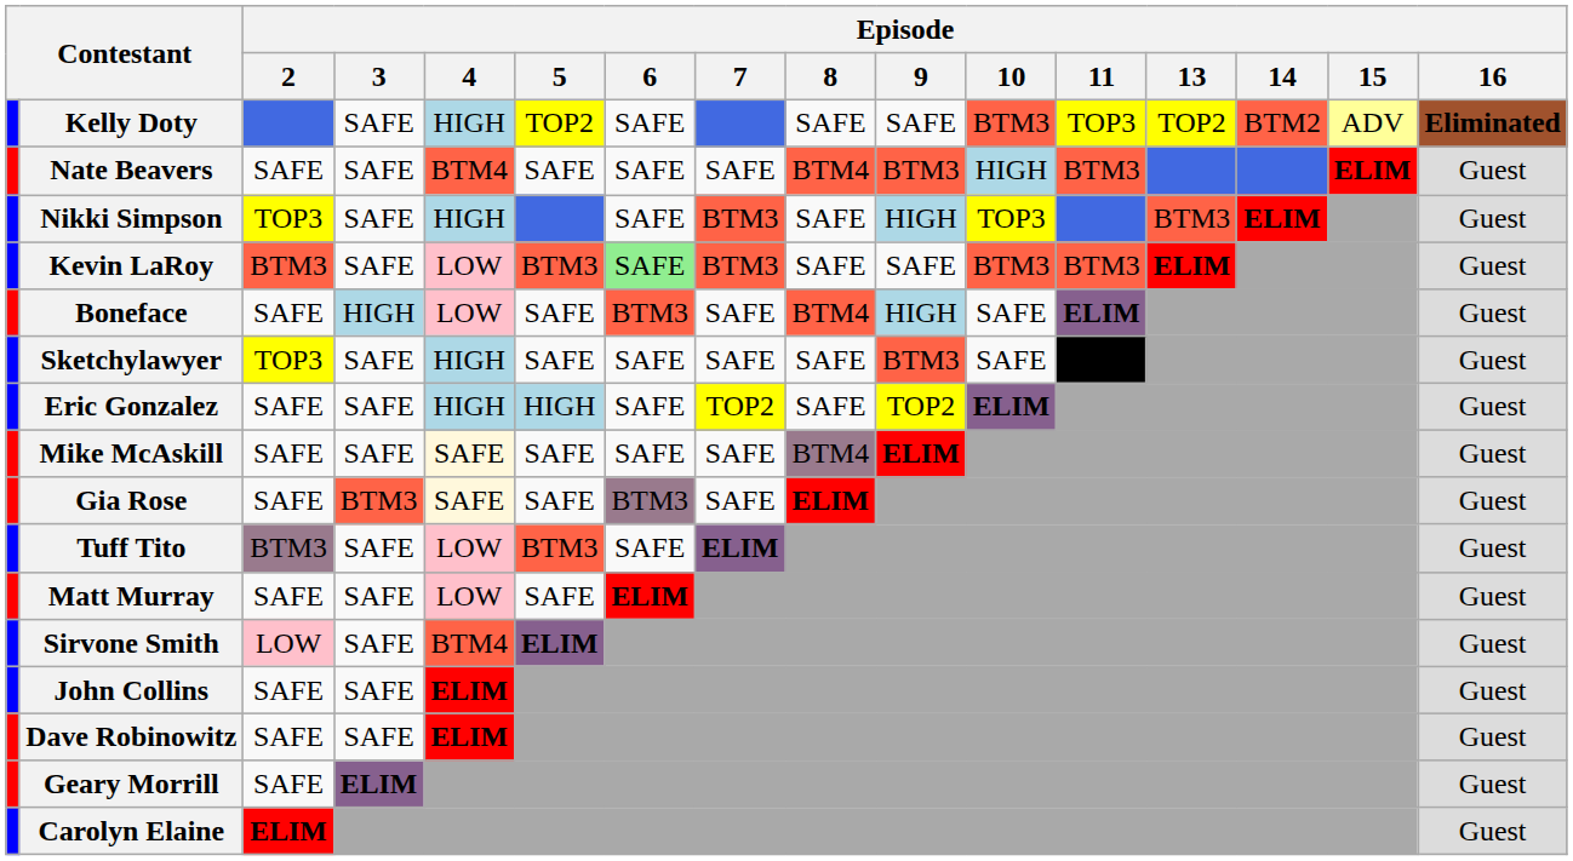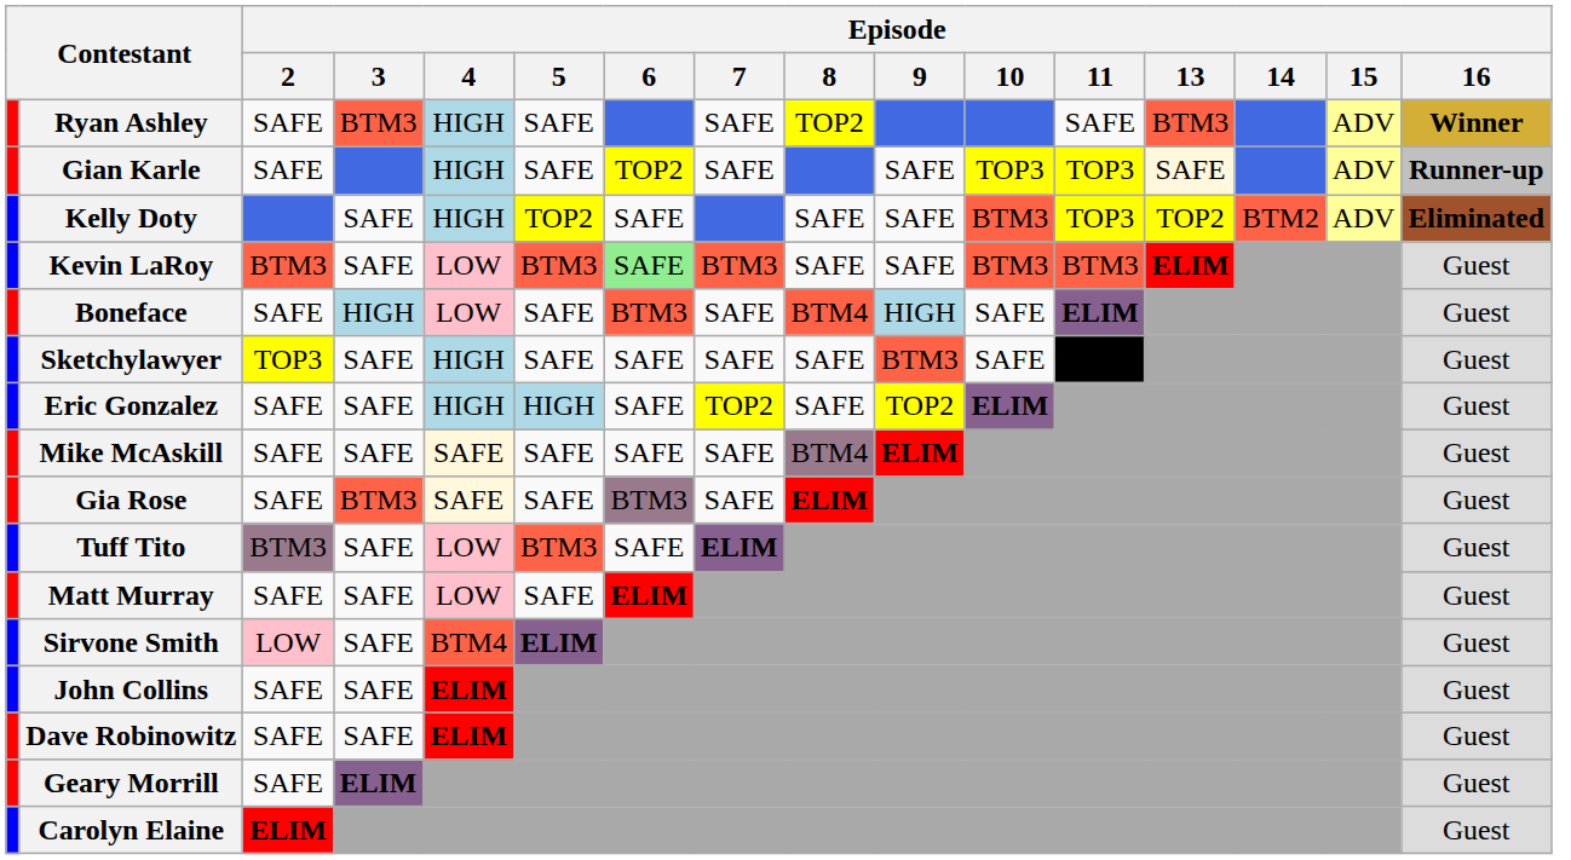 <table class="wikitable" style="text-align:center;font-size:96%">
 <tr>
 <th rowspan=2 colspan=2>Contestant</th>
 <th colspan=14>Episode</th>
 </tr>
 <tr>
 <th>2</th>
 <th>3</th>
 <th>4</th>
 <th>5</th>
 <th>6</th>
 <th>7</th>
 <th>8</th>
 <th>9</th>
 <th>10</th>
 <th>11</th>
 <th>13</th>
 <th>14</th>
 <th>15</th>
 <th>16</th>
 </tr>
 <tr>
+<td style="background:red"></td>
+<th>Ryan Ashley</th>
+<td>SAFE</td>
+<td style="background:tomato;">BTM3</td>
+<td style="background:lightblue">HIGH</td>
+<td>SAFE</td>
+<td style="background:royalblue;"><strong></strong></td>
+<td>SAFE</td>
+<td style="background:yellow ;">TOP2</td>
+<td style="background:royalblue;"><strong></strong></td>
+<td style="background:royalblue;"><strong></strong></td>
+<td>SAFE</td>
+<td style="background:tomato;">BTM3</td>
+<td style="background:royalblue;"><strong></strong></td>
+<td style="background:#FFFF99;">ADV</td>
+<td style="background: #D4AF37" nowrap><strong>Winner</strong></td>
+</tr>
+<tr>
+<td style="background:red"></td>
+<th>Gian Karle</th>
+<td>SAFE</td>
+<td style="background:royalblue;"><strong></strong></td>
+<td style="background:lightblue">HIGH</td>
+<td>SAFE</td>
+<td style="background:yellow ;">TOP2</td>
+<td>SAFE</td>
+<td style="background:royalblue;"><strong></strong></td>
+<td>SAFE</td>
+<td style="background:yellow ;">TOP3</td>
+<td style="background:yellow ;">TOP3</td>
+<td style="background:cornsilk;">SAFE</td>
+<td style="background:royalblue;"><strong></strong></td>
+<td style="background:#FFFF99;">ADV</td>
+<td style="background:silver" nowrap><strong>Runner-up</strong></td>
+</tr>
+<tr>
 <td style="background:blue"></td>
 <th>Kelly Doty</th>
 <td style="background:royalblue;"><strong></strong></td>
 <td>SAFE</td>
 <td style="background:lightblue;">HIGH</td>
 <td style="background:yellow ;">TOP2</td>
 <td>SAFE</td>
 <td style="background:royalblue;"><strong></strong></td>
 <td>SAFE</td>
 <td>SAFE</td>
 <td style="background:tomato;">BTM3</td>
 <td style="background:yellow ;">TOP3</td>
 <td style="background:yellow ;">TOP2</td>
 <td style="background:tomato;">BTM2</td>
 <td style="background:#FFFF99;">ADV</td>
 <td style="background:sienna;"><strong>Eliminated</strong></td>
-</tr>
-<tr>
-<td style="background:red"></td>
-<th>Nate Beavers</th>
-<td>SAFE</td>
-<td>SAFE</td>
-<td style="background:tomato;">BTM4</td>
-<td>SAFE</td>
-<td>SAFE</td>
-<td>SAFE</td>
-<td style="background:tomato;">BTM4</td>
-<td style="background:tomato;">BTM3</td>
-<td style="background:lightblue">HIGH</td>
-<td style="background:tomato;">BTM3</td>
-<td style="background:royalblue;"><strong></strong></td>
-<td style="background:royalblue;"><strong></strong></td>
-<td style="background:red;"><strong>ELIM</strong></td>
-<td bgcolor="gainsboro">Guest</td>
-</tr>
-<tr>
-<td style="background:blue"></td>
-<th>Nikki Simpson</th>
-<td style="background:yellow ;">TOP3</td>
-<td>SAFE</td>
-<td style="background:lightblue;">HIGH</td>
-<td style="background:royalblue;"><strong></strong></td>
-<td>SAFE</td>
-<td style="background:tomato;">BTM3</td>
-<td>SAFE</td>
-<td style="background:lightblue">HIGH</td>
-<td style="background:yellow ;">TOP3</td>
-<td style="background:royalblue;"><strong></strong></td>
-<td style="background:tomato;">BTM3</td>
-<td style="background:red;"><strong>ELIM</strong></td>
-<td bgcolor="darkgray" colspan="1"></td>
-<td bgcolor="gainsboro">Guest</td>
 </tr>
 <tr>
 <td style="background:blue"></td>
 <th>Kevin LaRoy</th>
 <td style="background:tomato;">BTM3</td>
 <td>SAFE</td>
 <td style="background:pink;">LOW</td>
 <td style="background:tomato;">BTM3</td>
 <td style="background: lightgreen;">SAFE</td>
 <td style="background:tomato;">BTM3</td>
 <td>SAFE</td>
 <td>SAFE</td>
 <td style="background:tomato;">BTM3</td>
 <td style="background:tomato;">BTM3</td>
 <td style="background:red;"><strong>ELIM</strong></td>
 <td bgcolor="darkgray" colspan="2"></td>
 <td bgcolor="gainsboro">Guest</td>
 </tr>
 <tr>
 <td style="background:red"></td>
 <th>Boneface</th>
 <td>SAFE</td>
 <td style="background:lightblue;">HIGH</td>
 <td style="background:pink;">LOW</td>
 <td>SAFE</td>
 <td style="background:tomato;">BTM3</td>
 <td>SAFE</td>
 <td style="background:tomato;">BTM4</td>
 <td style="background:lightblue">HIGH</td>
 <td>SAFE</td>
 <td style="background:#86608E;"><strong>ELIM</strong></td>
 <td bgcolor="darkgray" colspan="3"></td>
 <td bgcolor="gainsboro">Guest</td>
 </tr>
 <tr>
 <td style="background:blue"></td>
 <th>Sketchylawyer</th>
 <td style="background:yellow ;">TOP3</td>
 <td>SAFE</td>
 <td style="background:lightblue">HIGH</td>
 <td>SAFE</td>
 <td>SAFE</td>
 <td>SAFE</td>
 <td>SAFE</td>
 <td style="background:tomato;">BTM3</td>
 <td>SAFE</td>
 <td style="background:black;"></td>
 <td bgcolor="darkgray" colspan="3"></td>
 <td bgcolor="gainsboro">Guest</td>
 </tr>
 <tr>
 <td style="background:blue"></td>
 <th>Eric Gonzalez</th>
 <td>SAFE</td>
 <td>SAFE</td>
 <td style="background:lightblue">HIGH</td>
 <td style="background:lightblue">HIGH</td>
 <td>SAFE</td>
 <td style="background:yellow ;">TOP2</td>
 <td>SAFE</td>
 <td style="background:yellow ;">TOP2</td>
 <td style="background:#86608E;"><strong>ELIM</strong></td>
 <td bgcolor="darkgray" colspan="4"></td>
 <td bgcolor="gainsboro">Guest</td>
 </tr>
 <tr>
 <td style="background:red"></td>
 <th>Mike McAskill</th>
 <td>SAFE</td>
 <td>SAFE</td>
 <td style="background:cornsilk;">SAFE</td>
 <td>SAFE</td>
 <td>SAFE</td>
 <td>SAFE</td>
 <td style="background:#997A8D;">BTM4</td>
 <td style="background:red;"><strong>ELIM</strong></td>
 <td bgcolor="darkgray" colspan="5"></td>
 <td bgcolor="gainsboro">Guest</td>
 </tr>
 <tr>
 <td style="background:red"></td>
 <th>Gia Rose</th>
 <td>SAFE</td>
 <td style="background:tomato;">BTM3</td>
 <td style="background:cornsilk;">SAFE</td>
 <td>SAFE</td>
 <td style="background:#997A8D;">BTM3</td>
 <td>SAFE</td>
 <td style="background:red;"><strong>ELIM</strong></td>
 <td bgcolor="darkgray" colspan="6"></td>
 <td bgcolor="gainsboro">Guest</td>
 </tr>
 <tr>
 <td style="background:blue"></td>
 <th>Tuff Tito</th>
 <td style="background:#997A8D;">BTM3</td>
 <td>SAFE</td>
 <td style="background:pink;">LOW</td>
 <td style="background:tomato;">BTM3</td>
 <td>SAFE</td>
 <td style="background:#86608E;"><strong>ELIM</strong></td>
 <td bgcolor="darkgray" colspan="7"></td>
 <td bgcolor="gainsboro">Guest</td>
 </tr>
 <tr>
 <td style="background:red"></td>
 <th>Matt Murray</th>
 <td>SAFE</td>
 <td>SAFE</td>
 <td style="background:pink;">LOW</td>
 <td>SAFE</td>
 <td style="background:red;"><strong>ELIM</strong></td>
 <td bgcolor="darkgray" colspan="8"></td>
 <td bgcolor="gainsboro">Guest</td>
 </tr>
 <tr>
 <td style="background:blue"></td>
 <th>Sirvone Smith</th>
 <td style="background:pink;">LOW</td>
 <td>SAFE</td>
 <td style="background:tomato;">BTM4</td>
 <td style="background:#86608E;"><strong>ELIM</strong></td>
 <td bgcolor="darkgray" colspan="9"></td>
 <td bgcolor="gainsboro">Guest</td>
 </tr>
 <tr>
 <td style="background:blue"></td>
 <th>John Collins</th>
 <td>SAFE</td>
 <td>SAFE</td>
 <td style="background:red;"><strong>ELIM</strong></td>
 <td bgcolor="darkgray" colspan="10"></td>
 <td bgcolor="gainsboro">Guest</td>
 </tr>
 <tr>
 <td style="background:red"></td>
 <th>Dave Robinowitz</th>
 <td>SAFE</td>
 <td>SAFE</td>
 <td style="background:red;"><strong>ELIM</strong></td>
 <td bgcolor="darkgray" colspan="10"></td>
 <td bgcolor="gainsboro">Guest</td>
 </tr>
 <tr>
 <td style="background:red"></td>
 <th>Geary Morrill</th>
 <td>SAFE</td>
 <td style="background:#86608E;"><strong>ELIM</strong></td>
 <td bgcolor="darkgray" colspan="11"></td>
 <td bgcolor="gainsboro">Guest</td>
 </tr>
 <tr>
 <td style="background:blue"></td>
 <th>Carolyn Elaine</th>
 <td style="background:red;"><strong>ELIM</strong></td>
 <td bgcolor="darkgray" colspan="12"></td>
 <td bgcolor="gainsboro">Guest</td>
 </tr>
 </table>
